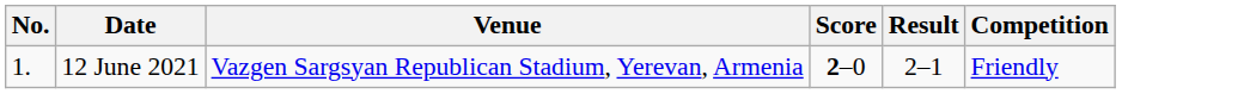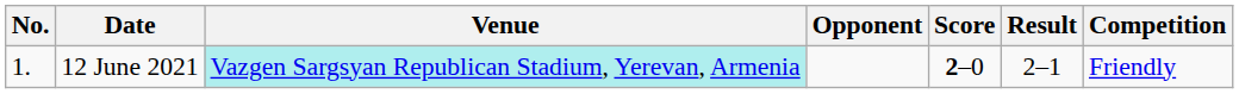 <table class="wikitable">
 <tr>
 <th>No.</th>
 <th>Date</th>
 <th>Venue</th>
+<th>Opponent</th>
 <th>Score</th>
 <th>Result</th>
 <th>Competition</th>
 </tr>
 <tr>
 <td>1.</td>
 <td>12 June 2021</td>
-<td><a href='#'>Vazgen Sargsyan Republican Stadium</a>, <a href='#'>Yerevan</a>, <a href='#'>Armenia</a></td>
+<td style="background: paleturquoise;"><a href='#'>Vazgen Sargsyan Republican Stadium</a>, <a href='#'>Yerevan</a>, <a href='#'>Armenia</a></td>
+<td></td>
 <td align=center><strong>2</strong>–0</td>
 <td align=center>2–1</td>
 <td><a href='#'>Friendly</a></td>
 </tr>
 </table>
